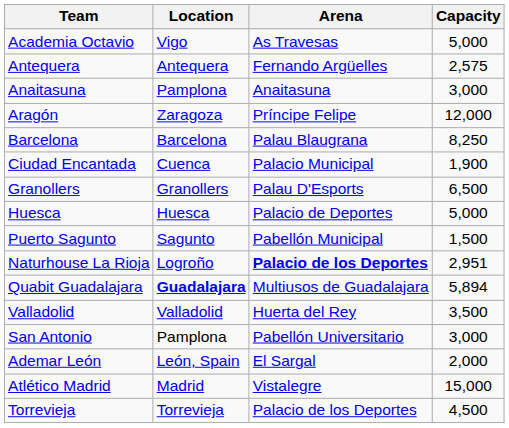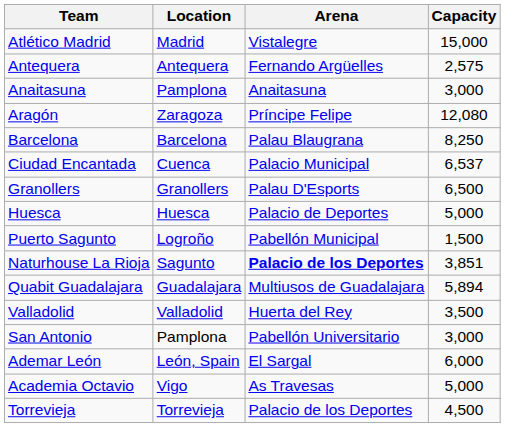 <table class="wikitable sortable" style="text-align: left;">
 <tr>
 <th>Team</th>
 <th>Location</th>
 <th>Arena</th>
 <th>Capacity</th>
 </tr>
 <tr>
-<td><a href='#'>Academia Octavio</a></td>
-<td><a href='#'>Vigo</a></td>
-<td><a href='#'>As Travesas</a></td>
-<td align="center">5,000</td>
+<td><a href='#'>Atlético Madrid</a></td>
+<td><a href='#'>Madrid</a></td>
+<td><a href='#'>Vistalegre</a></td>
+<td align="center">15,000</td>
 </tr>
 <tr>
 <td><a href='#'>Antequera</a></td>
 <td><a href='#'>Antequera</a></td>
 <td><a href='#'>Fernando Argüelles</a></td>
 <td align="center">2,575</td>
 </tr>
 <tr>
 <td><a href='#'>Anaitasuna</a></td>
 <td><a href='#'>Pamplona</a></td>
 <td><a href='#'>Anaitasuna</a></td>
 <td align="center">3,000</td>
 </tr>
 <tr>
 <td><a href='#'>Aragón</a></td>
 <td><a href='#'>Zaragoza</a></td>
 <td><a href='#'>Príncipe Felipe</a></td>
-<td align="center">12,000</td>
+<td align="center">12,080</td>
 </tr>
 <tr>
 <td><a href='#'>Barcelona</a></td>
 <td><a href='#'>Barcelona</a></td>
 <td><a href='#'>Palau Blaugrana</a></td>
 <td align="center">8,250</td>
 </tr>
 <tr>
 <td><a href='#'>Ciudad Encantada</a></td>
 <td><a href='#'>Cuenca</a></td>
 <td><a href='#'>Palacio Municipal</a></td>
-<td align="center">1,900</td>
+<td align="center">6,537</td>
 </tr>
 <tr>
 <td><a href='#'>Granollers</a></td>
 <td><a href='#'>Granollers</a></td>
 <td><a href='#'>Palau D'Esports</a></td>
 <td align="center">6,500</td>
 </tr>
 <tr>
 <td><a href='#'>Huesca</a></td>
 <td><a href='#'>Huesca</a></td>
 <td><a href='#'>Palacio de Deportes</a></td>
 <td align="center">5,000</td>
 </tr>
 <tr>
 <td><a href='#'>Puerto Sagunto</a></td>
-<td><a href='#'>Sagunto</a></td>
+<td><a href='#'>Logroño</a></td>
 <td><a href='#'>Pabellón Municipal</a></td>
 <td align="center">1,500</td>
 </tr>
 <tr>
 <td><a href='#'>Naturhouse La Rioja</a></td>
-<td><a href='#'>Logroño</a></td>
+<td><a href='#'>Sagunto</a></td>
 <td><strong><a href='#'>Palacio de los Deportes</a></strong></td>
-<td align="center">2,951</td>
+<td align="center">3,851</td>
 </tr>
 <tr>
 <td><a href='#'>Quabit Guadalajara</a></td>
-<td><strong><a href='#'>Guadalajara</a></strong></td>
+<td><a href='#'>Guadalajara</a></td>
 <td><a href='#'>Multiusos de Guadalajara</a></td>
 <td align="center">5,894</td>
 </tr>
 <tr>
 <td><a href='#'>Valladolid</a></td>
 <td><a href='#'>Valladolid</a></td>
 <td><a href='#'>Huerta del Rey</a></td>
 <td align="center">3,500</td>
 </tr>
 <tr>
 <td><a href='#'>San Antonio</a></td>
 <td>Pamplona</td>
 <td><a href='#'>Pabellón Universitario</a></td>
 <td align="center">3,000</td>
 </tr>
 <tr>
 <td><a href='#'>Ademar León</a></td>
 <td><a href='#'>León, Spain</a></td>
 <td><a href='#'>El Sargal</a></td>
-<td align="center">2,000</td>
+<td align="center">6,000</td>
 </tr>
 <tr>
-<td><a href='#'>Atlético Madrid</a></td>
-<td><a href='#'>Madrid</a></td>
-<td><a href='#'>Vistalegre</a></td>
-<td align="center">15,000</td>
+<td><a href='#'>Academia Octavio</a></td>
+<td><a href='#'>Vigo</a></td>
+<td><a href='#'>As Travesas</a></td>
+<td align="center">5,000</td>
 </tr>
 <tr>
 <td><a href='#'>Torrevieja</a></td>
 <td><a href='#'>Torrevieja</a></td>
 <td><a href='#'>Palacio de los Deportes</a></td>
 <td align="center">4,500</td>
 </tr>
 </table>
